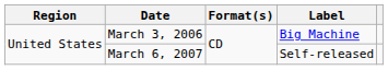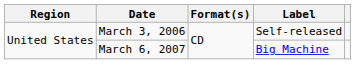 <table class="wikitable">
 <tr>
 <th scope="col">Region</th>
 <th scope="col">Date</th>
 <th scope="col">Format(s)</th>
 <th scope="col">Label</th>
 <th scope="col"></th>
 </tr>
 <tr>
 <td rowspan="2">United States</td>
 <td>March 3, 2006</td>
 <td rowspan="2">CD</td>
-<td><a href='#'>Big Machine</a></td>
+<td>Self-released</td>
 <td></td>
 </tr>
 <tr>
 <td>March 6, 2007</td>
-<td>Self-released</td>
+<td><a href='#'>Big Machine</a></td>
 <td></td>
 </tr>
 </table>
